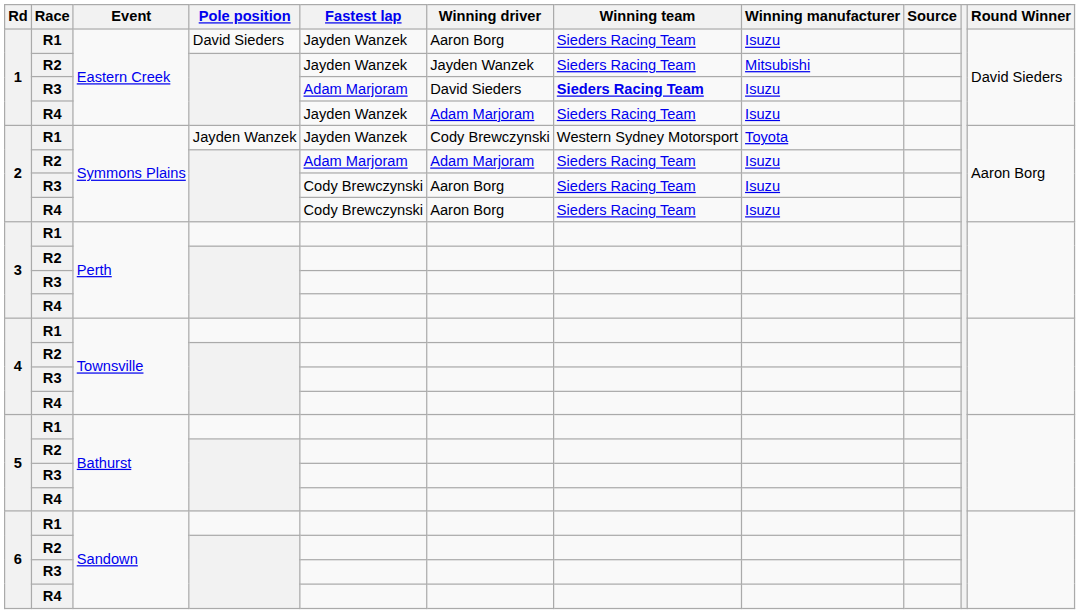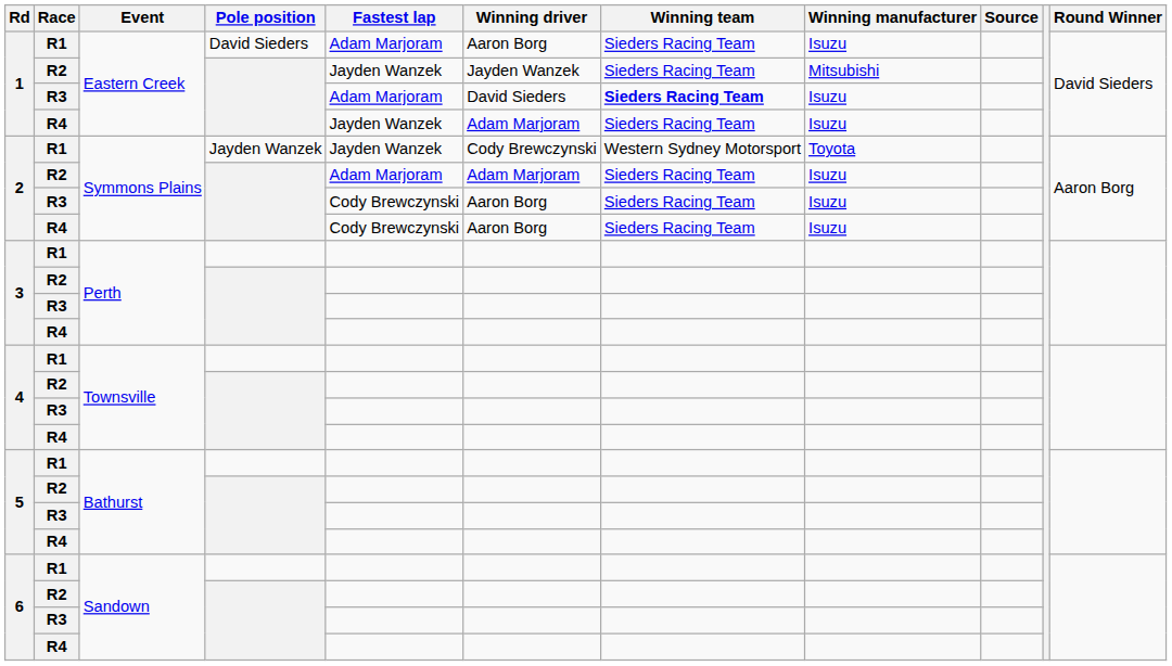 <table class="wikitable" style=font-size:75%;>
 <tr>
 <th>Rd</th>
 <th>Race</th>
 <th>Event</th>
 <th><a href='#'>Pole position</a></th>
 <th><a href='#'>Fastest lap</a></th>
 <th>Winning driver</th>
 <th>Winning team</th>
 <th>Winning manufacturer</th>
 <th>Source</th>
 <th rowspan="25"></th>
 <th>Round Winner</th>
 </tr>
 <tr>
 <th rowspan="4">1</th>
 <th>R1</th>
 <td rowspan="4"> <a href='#'>Eastern Creek</a></td>
 <td> David Sieders</td>
-<td> Jayden Wanzek</td>
+<td> <a href='#'>Adam Marjoram</a></td>
 <td> Aaron Borg</td>
 <td><a href='#'>Sieders Racing Team</a></td>
 <td> <a href='#'>Isuzu</a></td>
 <td></td>
 <td rowspan="4"> David Sieders</td>
 </tr>
 <tr>
 <th>R2</th>
 <th rowspan="3"></th>
 <td> Jayden Wanzek</td>
 <td> Jayden Wanzek</td>
 <td><a href='#'>Sieders Racing Team</a></td>
 <td> <a href='#'>Mitsubishi</a></td>
 <td></td>
 </tr>
 <tr>
 <th>R3</th>
 <td> <a href='#'>Adam Marjoram</a></td>
 <td> David Sieders</td>
 <td><strong><a href='#'>Sieders Racing Team</a></strong></td>
 <td> <a href='#'>Isuzu</a></td>
 <td></td>
 </tr>
 <tr>
 <th>R4</th>
 <td> Jayden Wanzek</td>
 <td> <a href='#'>Adam Marjoram</a></td>
 <td><a href='#'>Sieders Racing Team</a></td>
 <td> <a href='#'>Isuzu</a></td>
 <td></td>
 </tr>
 <tr>
 <th rowspan="4">2</th>
 <th>R1</th>
 <td rowspan="4"> <a href='#'>Symmons Plains</a></td>
 <td> Jayden Wanzek</td>
 <td> Jayden Wanzek</td>
 <td> Cody Brewczynski</td>
 <td>Western Sydney Motorsport</td>
 <td> <a href='#'>Toyota</a></td>
 <td></td>
 <td rowspan="4"> Aaron Borg</td>
 </tr>
 <tr>
 <th>R2</th>
 <th rowspan="3"></th>
 <td> <a href='#'>Adam Marjoram</a></td>
 <td> <a href='#'>Adam Marjoram</a></td>
 <td><a href='#'>Sieders Racing Team</a></td>
 <td> <a href='#'>Isuzu</a></td>
 <td></td>
 </tr>
 <tr>
 <th>R3</th>
 <td> Cody Brewczynski</td>
 <td> Aaron Borg</td>
 <td><a href='#'>Sieders Racing Team</a></td>
 <td> <a href='#'>Isuzu</a></td>
 <td></td>
 </tr>
 <tr>
 <th>R4</th>
 <td> Cody Brewczynski</td>
 <td> Aaron Borg</td>
 <td><a href='#'>Sieders Racing Team</a></td>
 <td> <a href='#'>Isuzu</a></td>
 <td></td>
 </tr>
 <tr>
 <th rowspan="4">3</th>
 <th>R1</th>
 <td rowspan="4"> <a href='#'>Perth</a></td>
 <td></td>
 <td></td>
 <td></td>
 <td></td>
 <td></td>
 <td></td>
 <td rowspan="4"></td>
 </tr>
 <tr>
 <th>R2</th>
 <th rowspan="3"></th>
 <td></td>
 <td></td>
 <td></td>
 <td></td>
 <td></td>
 </tr>
 <tr>
 <th>R3</th>
 <td></td>
 <td></td>
 <td></td>
 <td></td>
 <td></td>
 </tr>
 <tr>
 <th>R4</th>
 <td></td>
 <td></td>
 <td></td>
 <td></td>
 <td></td>
 </tr>
 <tr>
 <th rowspan="4">4</th>
 <th>R1</th>
 <td rowspan="4"> <a href='#'>Townsville</a></td>
 <td></td>
 <td></td>
 <td></td>
 <td></td>
 <td></td>
 <td></td>
 <td rowspan="4"></td>
 </tr>
 <tr>
 <th>R2</th>
 <th rowspan="3"></th>
 <td></td>
 <td></td>
 <td></td>
 <td></td>
 <td></td>
 </tr>
 <tr>
 <th>R3</th>
 <td></td>
 <td></td>
 <td></td>
 <td></td>
 <td></td>
 </tr>
 <tr>
 <th>R4</th>
 <td></td>
 <td></td>
 <td></td>
 <td></td>
 <td></td>
 </tr>
 <tr>
 <th rowspan="4">5</th>
 <th>R1</th>
 <td rowspan="4"> <a href='#'>Bathurst</a></td>
 <td></td>
 <td></td>
 <td></td>
 <td></td>
 <td></td>
 <td></td>
 <td rowspan="4"></td>
 </tr>
 <tr>
 <th>R2</th>
 <th rowspan="3"></th>
 <td></td>
 <td></td>
 <td></td>
 <td></td>
 <td></td>
 </tr>
 <tr>
 <th>R3</th>
 <td></td>
 <td></td>
 <td></td>
 <td></td>
 <td></td>
 </tr>
 <tr>
 <th>R4</th>
 <td></td>
 <td></td>
 <td></td>
 <td></td>
 <td></td>
 </tr>
 <tr>
 <th rowspan="4">6</th>
 <th>R1</th>
 <td rowspan="4"> <a href='#'>Sandown</a></td>
 <td></td>
 <td></td>
 <td></td>
 <td></td>
 <td></td>
 <td></td>
 <td rowspan="4"></td>
 </tr>
 <tr>
 <th>R2</th>
 <th rowspan="3"></th>
 <td></td>
 <td></td>
 <td></td>
 <td></td>
 <td></td>
 </tr>
 <tr>
 <th>R3</th>
 <td></td>
 <td></td>
 <td></td>
 <td></td>
 <td></td>
 </tr>
 <tr>
 <th>R4</th>
 <td></td>
 <td></td>
 <td></td>
 <td></td>
 <td></td>
 </tr>
 </table>
